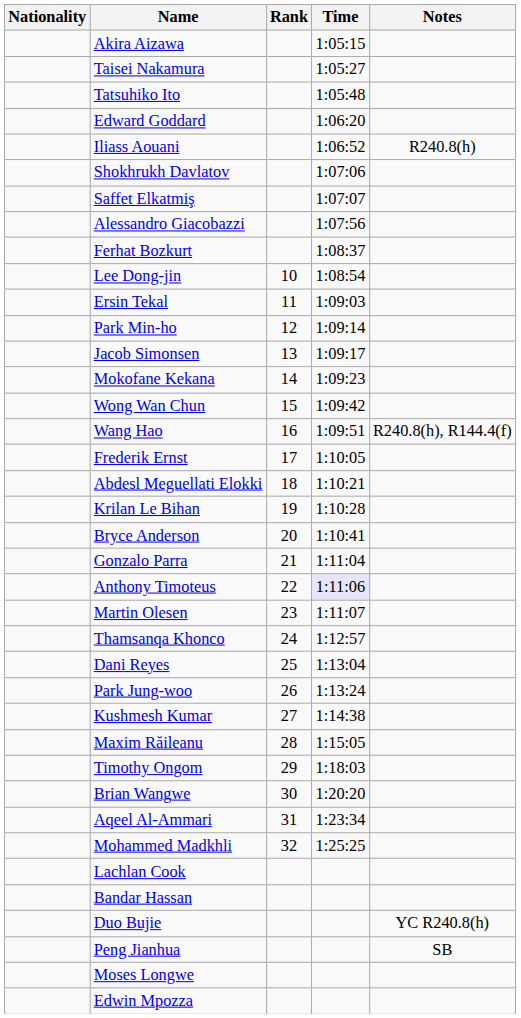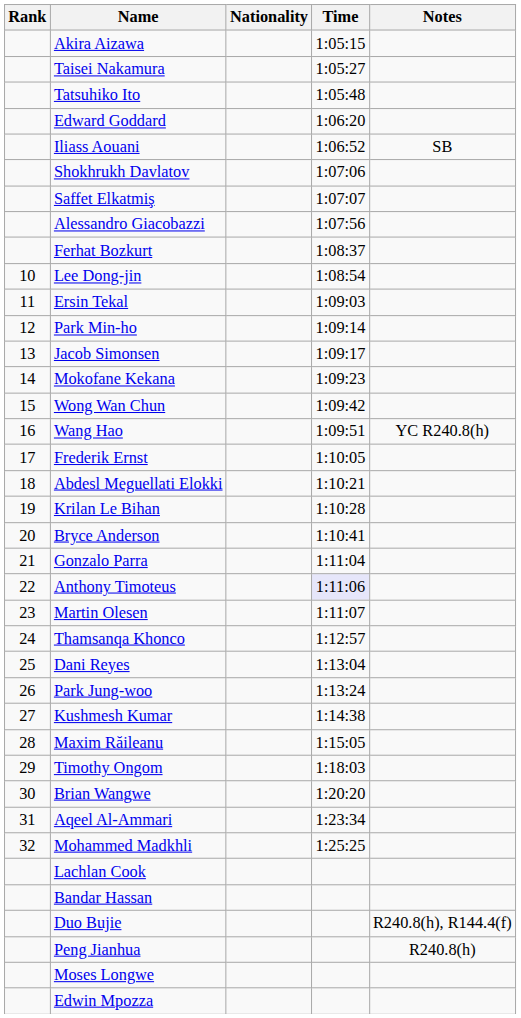 <table class="wikitable sortable" style="text-align:center">
 <tr>
+<th>Rank</th>
+<th>Name</th>
 <th>Nationality</th>
-<th>Name</th>
-<th>Rank</th>
 <th>Time</th>
 <th>Notes</th>
 </tr>
 <tr>
+<td></td>
+<td align=left><a href='#'>Akira Aizawa</a></td>
 <td align=left></td>
-<td align=left><a href='#'>Akira Aizawa</a></td>
-<td></td>
 <td>1:05:15</td>
 <td></td>
 </tr>
 <tr>
+<td></td>
+<td align=left><a href='#'>Taisei Nakamura</a></td>
 <td align=left></td>
-<td align=left><a href='#'>Taisei Nakamura</a></td>
-<td></td>
 <td>1:05:27</td>
 <td></td>
 </tr>
 <tr>
+<td></td>
+<td align=left><a href='#'>Tatsuhiko Ito</a></td>
 <td align=left></td>
-<td align=left><a href='#'>Tatsuhiko Ito</a></td>
-<td></td>
 <td>1:05:48</td>
 <td></td>
 </tr>
 <tr>
+<td></td>
+<td align=left><a href='#'>Edward Goddard</a></td>
 <td align=left></td>
-<td align=left><a href='#'>Edward Goddard</a></td>
-<td></td>
 <td>1:06:20</td>
 <td></td>
 </tr>
 <tr>
+<td></td>
+<td align=left><a href='#'>Iliass Aouani</a></td>
 <td align=left></td>
-<td align=left><a href='#'>Iliass Aouani</a></td>
-<td></td>
 <td>1:06:52</td>
-<td>R240.8(h)</td>
+<td>SB</td>
 </tr>
 <tr>
+<td></td>
+<td align=left><a href='#'>Shokhrukh Davlatov</a></td>
 <td align=left></td>
-<td align=left><a href='#'>Shokhrukh Davlatov</a></td>
-<td></td>
 <td>1:07:06</td>
 <td></td>
 </tr>
 <tr>
+<td></td>
+<td align=left><a href='#'>Saffet Elkatmiş</a></td>
 <td align=left></td>
-<td align=left><a href='#'>Saffet Elkatmiş</a></td>
-<td></td>
 <td>1:07:07</td>
 <td></td>
 </tr>
 <tr>
+<td></td>
+<td align=left><a href='#'>Alessandro Giacobazzi</a></td>
 <td align=left></td>
-<td align=left><a href='#'>Alessandro Giacobazzi</a></td>
-<td></td>
 <td>1:07:56</td>
 <td></td>
 </tr>
 <tr>
+<td></td>
+<td align=left><a href='#'>Ferhat Bozkurt</a></td>
 <td align=left></td>
-<td align=left><a href='#'>Ferhat Bozkurt</a></td>
-<td></td>
 <td>1:08:37</td>
 <td></td>
 </tr>
 <tr>
+<td>10</td>
+<td align=left><a href='#'>Lee Dong-jin</a></td>
 <td align=left></td>
-<td align=left><a href='#'>Lee Dong-jin</a></td>
-<td>10</td>
 <td>1:08:54</td>
 <td></td>
 </tr>
 <tr>
+<td>11</td>
+<td align=left><a href='#'>Ersin Tekal</a></td>
 <td align=left></td>
-<td align=left><a href='#'>Ersin Tekal</a></td>
-<td>11</td>
 <td>1:09:03</td>
 <td></td>
 </tr>
 <tr>
+<td>12</td>
+<td align=left><a href='#'>Park Min-ho</a></td>
 <td align=left></td>
-<td align=left><a href='#'>Park Min-ho</a></td>
-<td>12</td>
 <td>1:09:14</td>
 <td></td>
 </tr>
 <tr>
+<td>13</td>
+<td align=left><a href='#'>Jacob Simonsen</a></td>
 <td align=left></td>
-<td align=left><a href='#'>Jacob Simonsen</a></td>
-<td>13</td>
 <td>1:09:17</td>
 <td></td>
 </tr>
 <tr>
+<td>14</td>
+<td align=left><a href='#'>Mokofane Kekana</a></td>
 <td align=left></td>
-<td align=left><a href='#'>Mokofane Kekana</a></td>
-<td>14</td>
 <td>1:09:23</td>
 <td></td>
 </tr>
 <tr>
+<td>15</td>
+<td align=left><a href='#'>Wong Wan Chun</a></td>
 <td align=left></td>
-<td align=left><a href='#'>Wong Wan Chun</a></td>
-<td>15</td>
 <td>1:09:42</td>
 <td></td>
 </tr>
 <tr>
+<td>16</td>
+<td align=left><a href='#'>Wang Hao</a></td>
 <td align=left></td>
-<td align=left><a href='#'>Wang Hao</a></td>
-<td>16</td>
 <td>1:09:51</td>
-<td>R240.8(h), R144.4(f)</td>
+<td>YC R240.8(h)</td>
 </tr>
 <tr>
+<td>17</td>
+<td align=left><a href='#'>Frederik Ernst</a></td>
 <td align=left></td>
-<td align=left><a href='#'>Frederik Ernst</a></td>
-<td>17</td>
 <td>1:10:05</td>
 <td></td>
 </tr>
 <tr>
+<td>18</td>
+<td align=left><a href='#'>Abdesl Meguellati Elokki</a></td>
 <td align=left></td>
-<td align=left><a href='#'>Abdesl Meguellati Elokki</a></td>
-<td>18</td>
 <td>1:10:21</td>
 <td></td>
 </tr>
 <tr>
+<td>19</td>
+<td align=left><a href='#'>Krilan Le Bihan</a></td>
 <td align=left></td>
-<td align=left><a href='#'>Krilan Le Bihan</a></td>
-<td>19</td>
 <td>1:10:28</td>
 <td></td>
 </tr>
 <tr>
+<td>20</td>
+<td align=left><a href='#'>Bryce Anderson</a></td>
 <td align=left></td>
-<td align=left><a href='#'>Bryce Anderson</a></td>
-<td>20</td>
 <td>1:10:41</td>
 <td></td>
 </tr>
 <tr>
+<td>21</td>
+<td align=left><a href='#'>Gonzalo Parra</a></td>
 <td align=left></td>
-<td align=left><a href='#'>Gonzalo Parra</a></td>
-<td>21</td>
 <td>1:11:04</td>
 <td></td>
 </tr>
 <tr>
+<td>22</td>
+<td align=left><a href='#'>Anthony Timoteus</a></td>
 <td align=left></td>
-<td align=left><a href='#'>Anthony Timoteus</a></td>
-<td>22</td>
 <td style="background: lavender;">1:11:06</td>
 <td></td>
 </tr>
 <tr>
+<td>23</td>
+<td align=left><a href='#'>Martin Olesen</a></td>
 <td align=left></td>
-<td align=left><a href='#'>Martin Olesen</a></td>
-<td>23</td>
 <td>1:11:07</td>
 <td></td>
 </tr>
 <tr>
+<td>24</td>
+<td align=left><a href='#'>Thamsanqa Khonco</a></td>
 <td align=left></td>
-<td align=left><a href='#'>Thamsanqa Khonco</a></td>
-<td>24</td>
 <td>1:12:57</td>
 <td></td>
 </tr>
 <tr>
+<td>25</td>
+<td align=left><a href='#'>Dani Reyes</a></td>
 <td align=left></td>
-<td align=left><a href='#'>Dani Reyes</a></td>
-<td>25</td>
 <td>1:13:04</td>
 <td></td>
 </tr>
 <tr>
+<td>26</td>
+<td align=left><a href='#'>Park Jung-woo</a></td>
 <td align=left></td>
-<td align=left><a href='#'>Park Jung-woo</a></td>
-<td>26</td>
 <td>1:13:24</td>
 <td></td>
 </tr>
 <tr>
+<td>27</td>
+<td align=left><a href='#'>Kushmesh Kumar</a></td>
 <td align=left></td>
-<td align=left><a href='#'>Kushmesh Kumar</a></td>
-<td>27</td>
 <td>1:14:38</td>
 <td></td>
 </tr>
 <tr>
+<td>28</td>
+<td align=left><a href='#'>Maxim Răileanu</a></td>
 <td align=left></td>
-<td align=left><a href='#'>Maxim Răileanu</a></td>
-<td>28</td>
 <td>1:15:05</td>
 <td></td>
 </tr>
 <tr>
+<td>29</td>
+<td align=left><a href='#'>Timothy Ongom</a></td>
 <td align=left></td>
-<td align=left><a href='#'>Timothy Ongom</a></td>
-<td>29</td>
 <td>1:18:03</td>
 <td></td>
 </tr>
 <tr>
+<td>30</td>
+<td align=left><a href='#'>Brian Wangwe</a></td>
 <td align=left></td>
-<td align=left><a href='#'>Brian Wangwe</a></td>
-<td>30</td>
 <td>1:20:20</td>
 <td></td>
 </tr>
 <tr>
+<td>31</td>
+<td align=left><a href='#'>Aqeel Al-Ammari</a></td>
 <td align=left></td>
-<td align=left><a href='#'>Aqeel Al-Ammari</a></td>
-<td>31</td>
 <td>1:23:34</td>
 <td></td>
 </tr>
 <tr>
+<td>32</td>
+<td align=left><a href='#'>Mohammed Madkhli</a></td>
 <td align=left></td>
-<td align=left><a href='#'>Mohammed Madkhli</a></td>
-<td>32</td>
 <td>1:25:25</td>
 <td></td>
 </tr>
 <tr>
+<td></td>
+<td align=left><a href='#'>Lachlan Cook</a></td>
 <td align=left></td>
-<td align=left><a href='#'>Lachlan Cook</a></td>
-<td></td>
 <td></td>
 <td></td>
 </tr>
 <tr>
+<td></td>
+<td align=left><a href='#'>Bandar Hassan</a></td>
 <td align=left></td>
-<td align=left><a href='#'>Bandar Hassan</a></td>
-<td></td>
 <td></td>
 <td></td>
 </tr>
 <tr>
+<td></td>
+<td align=left><a href='#'>Duo Bujie</a></td>
 <td align=left></td>
-<td align=left><a href='#'>Duo Bujie</a></td>
 <td></td>
-<td></td>
-<td>YC R240.8(h)</td>
+<td>R240.8(h), R144.4(f)</td>
 </tr>
 <tr>
+<td></td>
+<td align=left><a href='#'>Peng Jianhua</a></td>
 <td align=left></td>
-<td align=left><a href='#'>Peng Jianhua</a></td>
 <td></td>
-<td></td>
-<td>SB</td>
+<td>R240.8(h)</td>
 </tr>
 <tr>
+<td></td>
+<td align=left><a href='#'>Moses Longwe</a></td>
 <td align=left></td>
-<td align=left><a href='#'>Moses Longwe</a></td>
-<td></td>
 <td></td>
 <td></td>
 </tr>
 <tr>
+<td></td>
+<td align=left><a href='#'>Edwin Mpozza</a></td>
 <td align=left></td>
-<td align=left><a href='#'>Edwin Mpozza</a></td>
-<td></td>
 <td></td>
 <td></td>
 </tr>
 </table>
